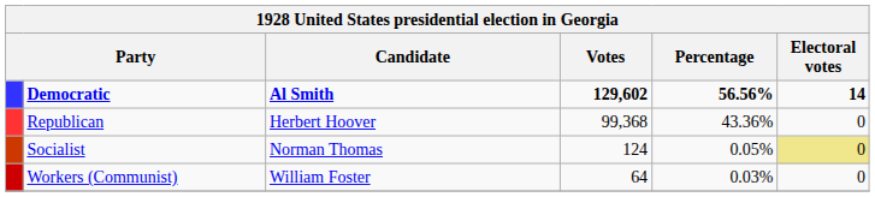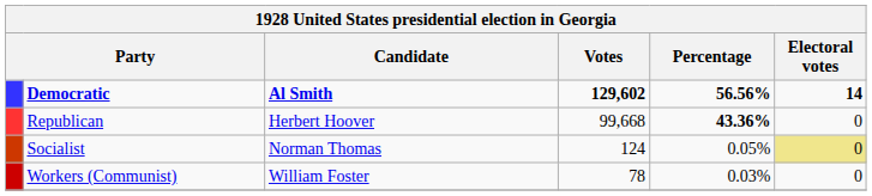 <table class="wikitable" style="font-size: 95%;">
 <tr>
 <th colspan="6">1928  United States presidential election in Georgia</th>
 </tr>
 <tr>
 <th colspan="2" style="width: 15em">Party</th>
 <th style="width: 17em">Candidate</th>
 <th style="width: 5em">Votes</th>
 <th style="width: 7em">Percentage</th>
 <th style="width: 5em">Electoral votes</th>
 </tr>
 <tr>
 <th style="background-color:#3333FF; width: 3px"></th>
 <td style="width: 130px"><strong><a href='#'>Democratic</a></strong></td>
 <td><strong><a href='#'>Al Smith</a></strong></td>
 <td align="right"><strong>129,602</strong></td>
 <td align="right"><strong>56.56%</strong></td>
 <td align="right"><strong>14</strong></td>
 </tr>
 <tr>
 <th style="background-color:#FF3333; width: 3px"></th>
 <td style="width: 130px"><a href='#'>Republican</a></td>
 <td><a href='#'>Herbert Hoover</a></td>
-<td align="right">99,368</td>
-<td align="right">43.36%</td>
+<td align="right">99,668</td>
+<td align="right"><strong>43.36%</strong></td>
 <td align="right">0</td>
 </tr>
 <tr>
 <th style="background-color:#CD3700; width: 3px"></th>
 <td style="width: 130px"><a href='#'>Socialist</a></td>
 <td><a href='#'>Norman Thomas</a></td>
 <td align="right">124</td>
 <td align="right">0.05%</td>
 <td align="right" style="background: khaki;">0</td>
 </tr>
 <tr>
 <th style="background-color:#c00; width: 3px"></th>
 <td style="width: 130px"><a href='#'>Workers (Communist)</a></td>
 <td><a href='#'>William Foster</a></td>
-<td align="right">64</td>
+<td align="right">78</td>
 <td align="right">0.03%</td>
 <td align="right">0</td>
 </tr>
 <tr>
 </tr>
 </table>
